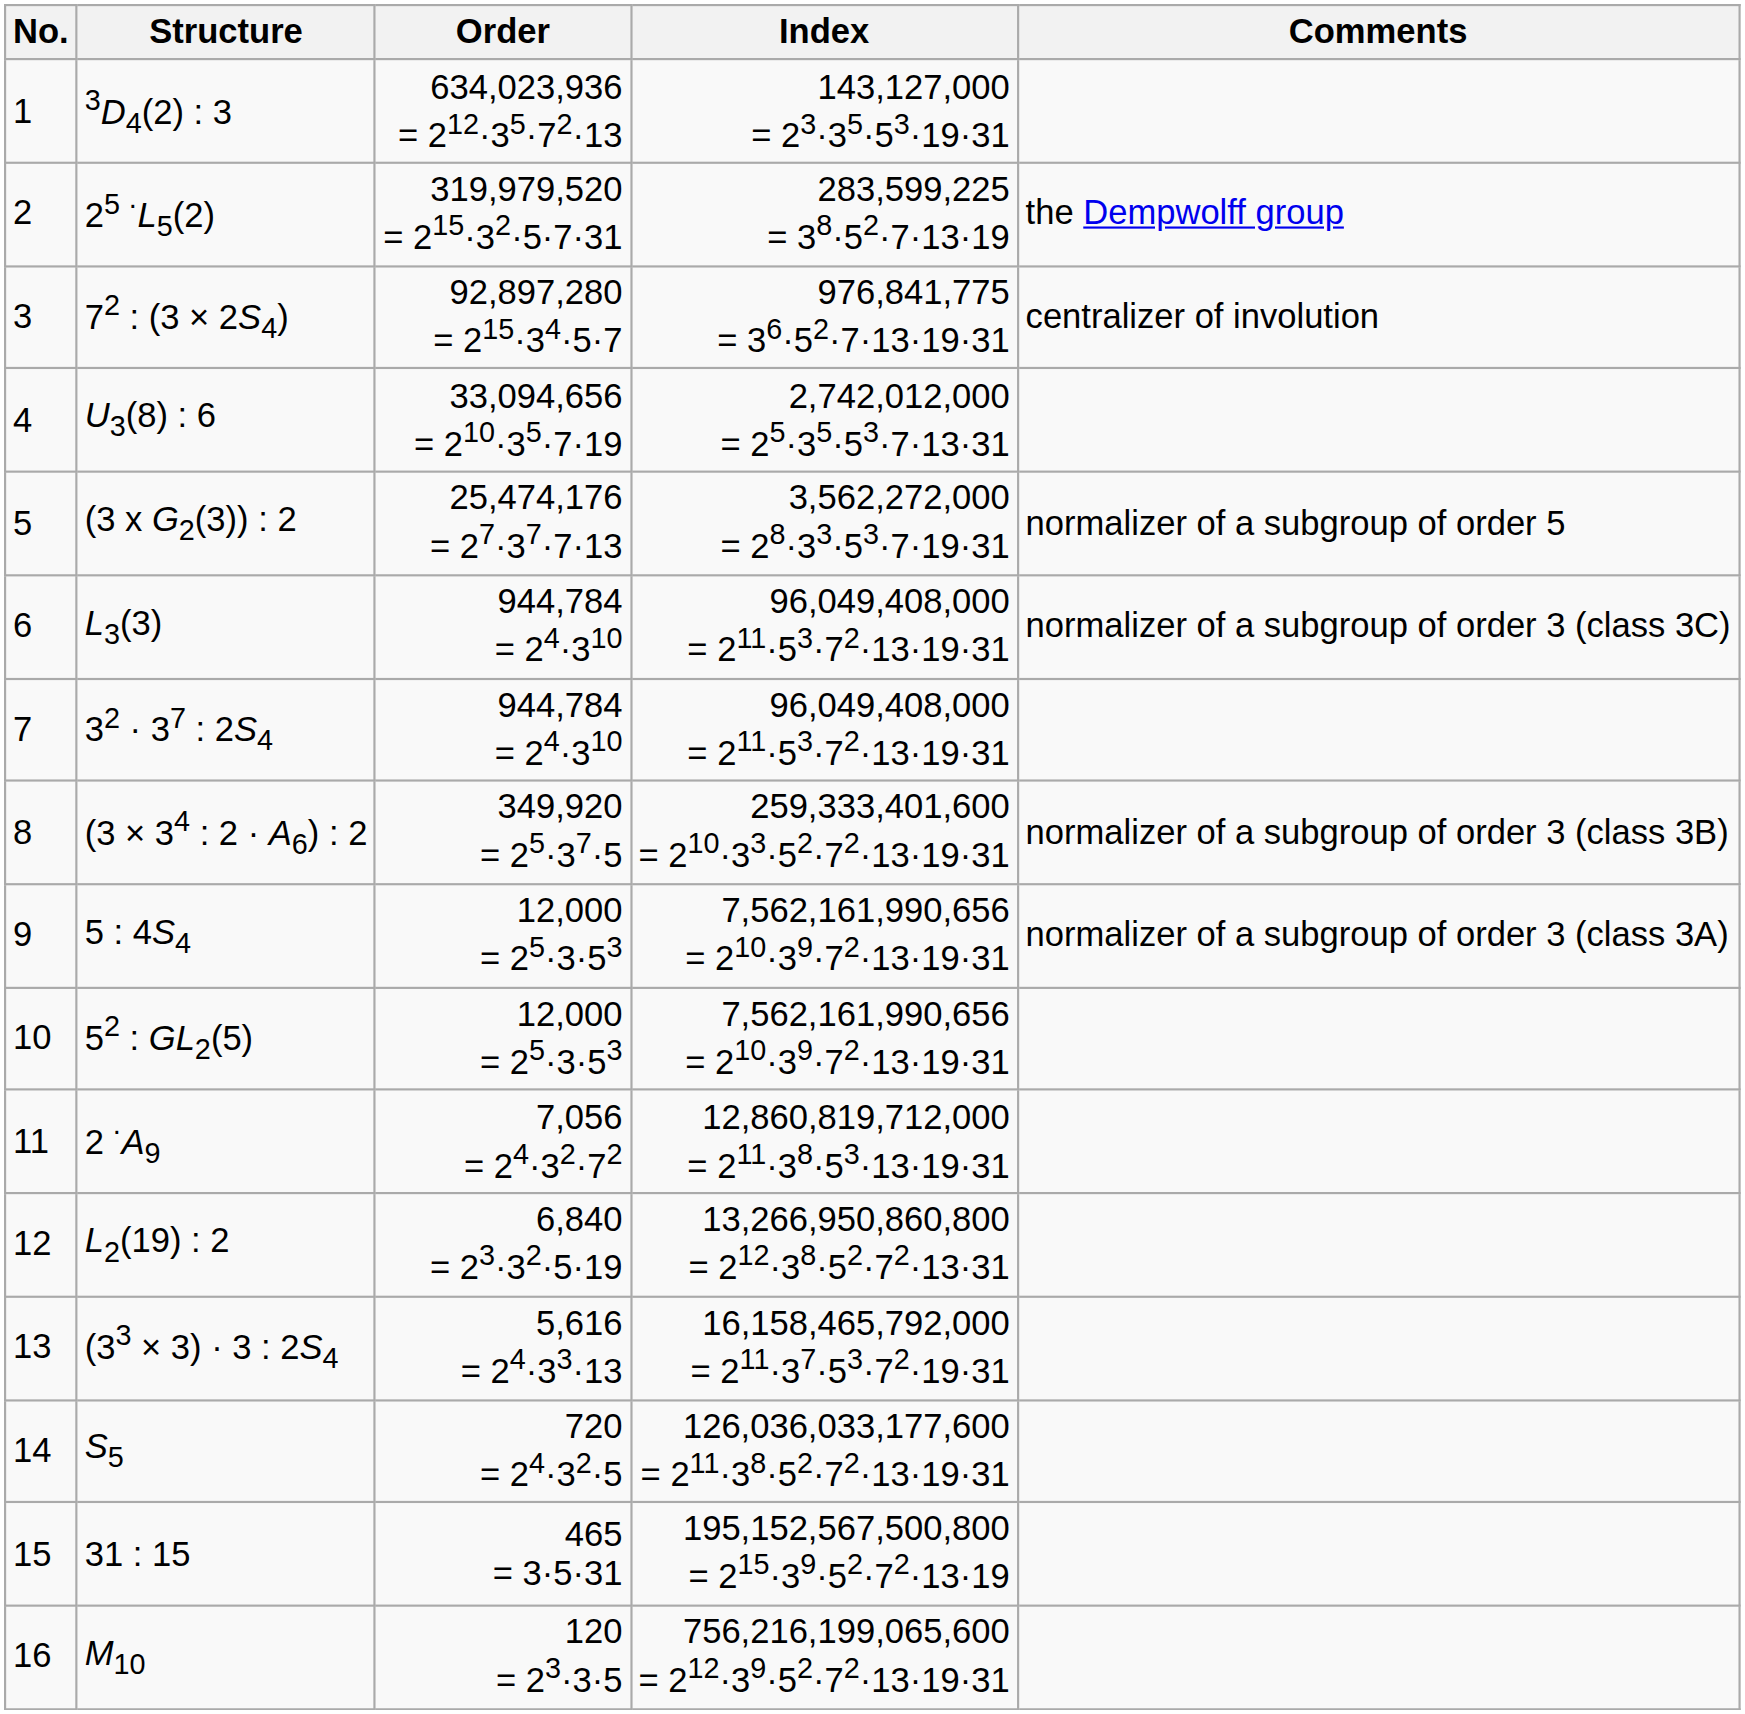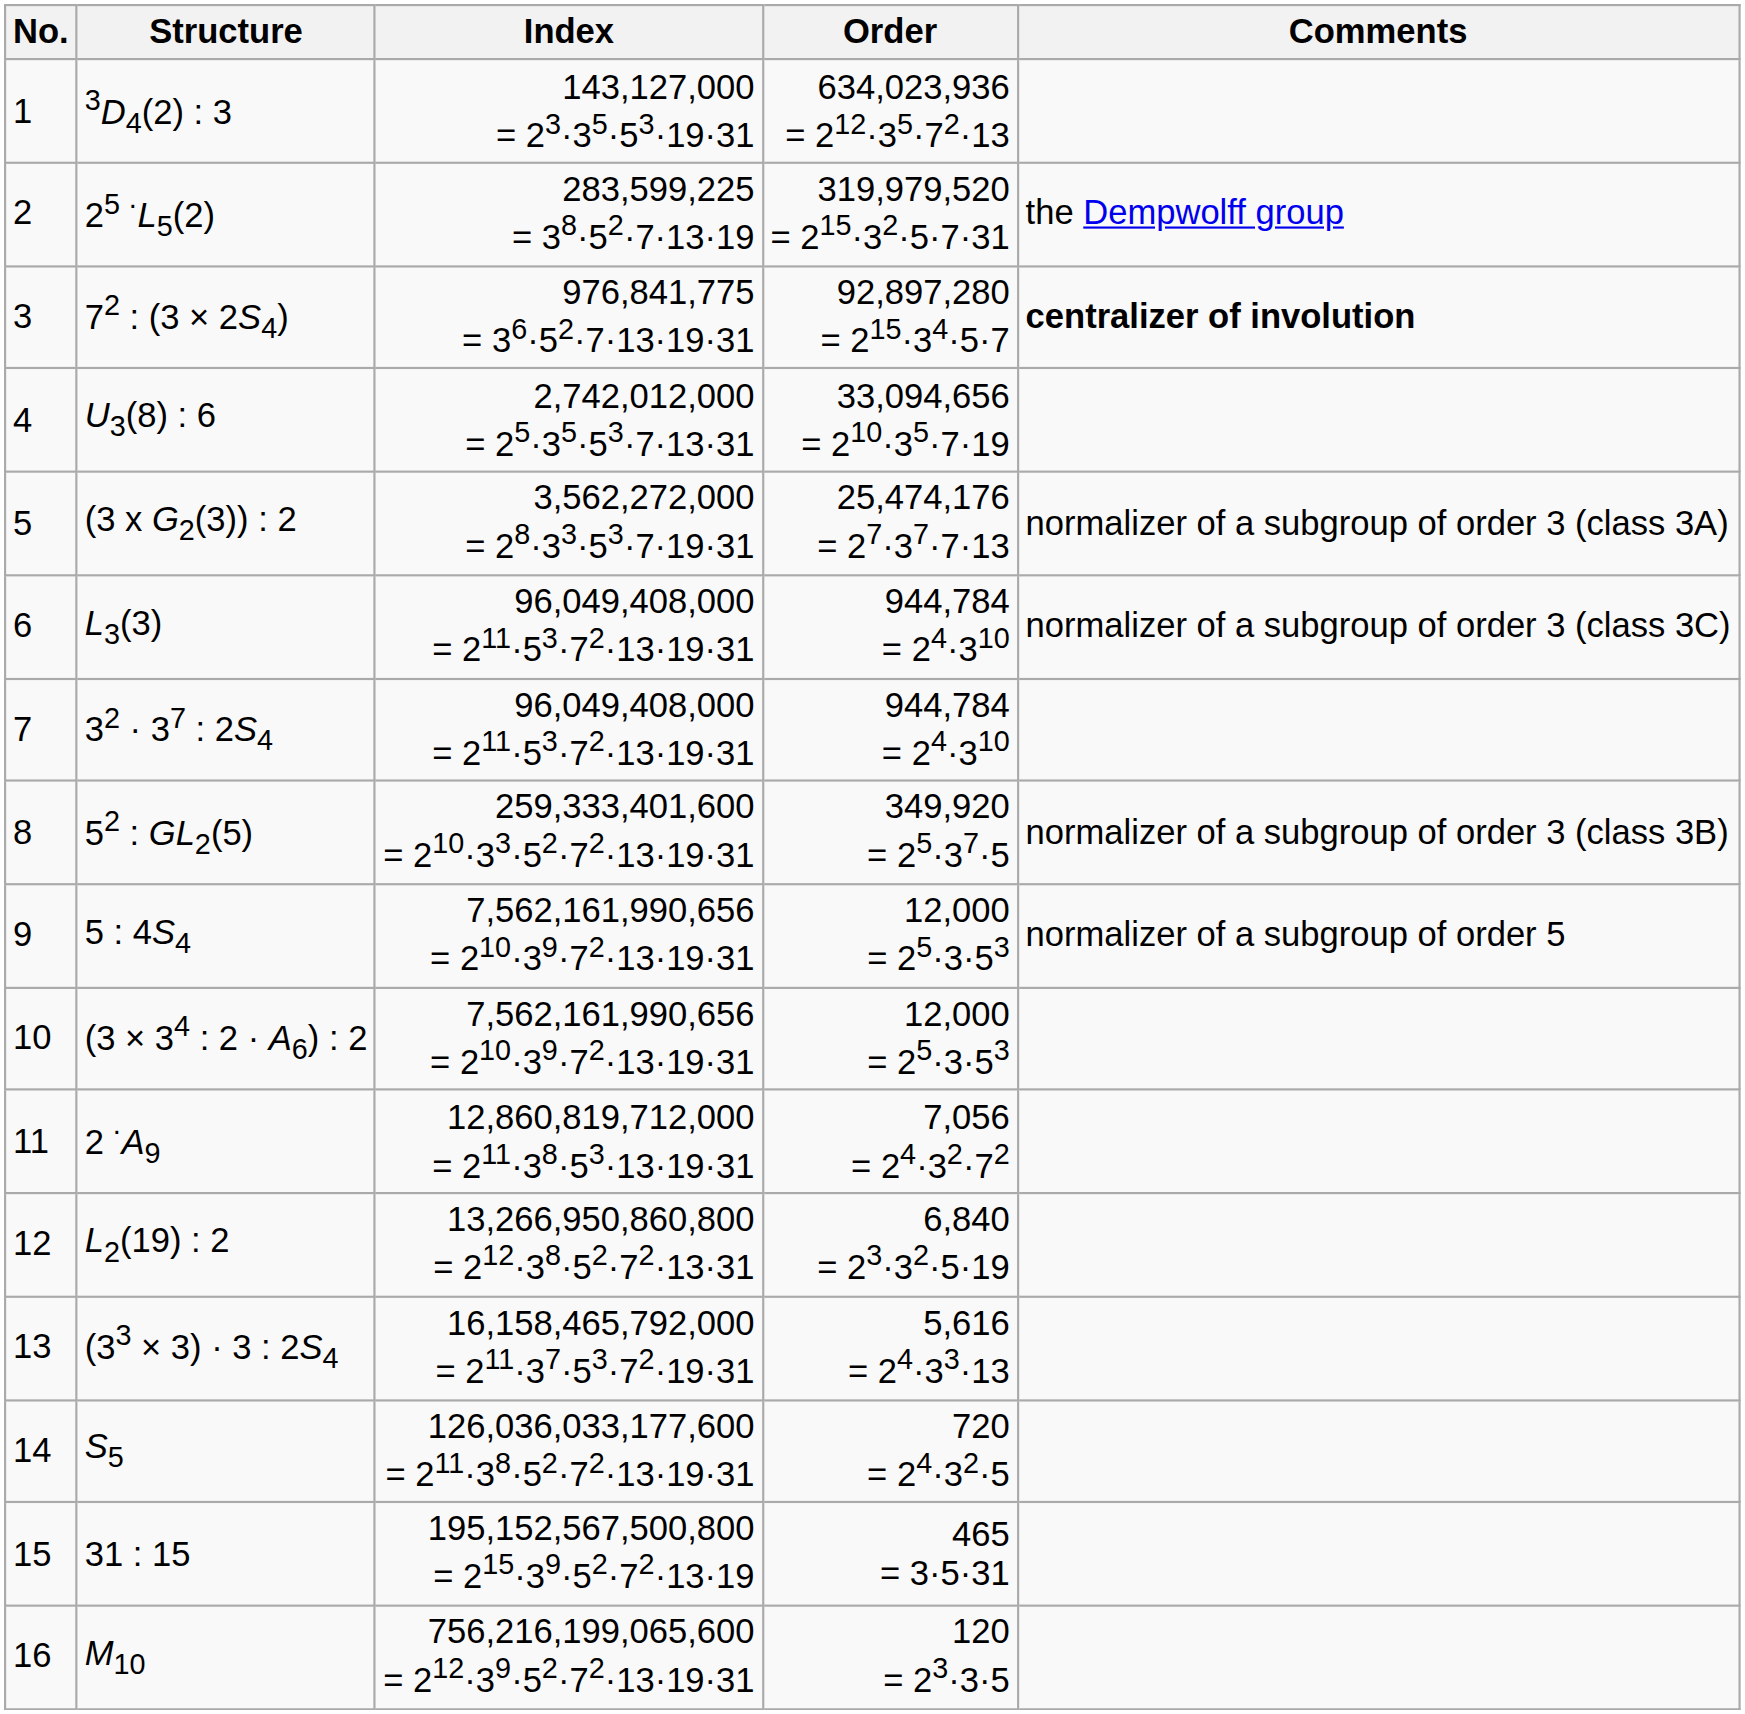 <table class="wikitable">
 <tr>
 <th>No.</th>
 <th>Structure</th>
+<th>Index</th>
 <th>Order</th>
-<th>Index</th>
 <th>Comments</th>
 </tr>
 <tr>
 <td>1</td>
 <td><sup>3</sup><em>D</em><sub>4</sub>(2) : 3</td>
+<td align=right>143,127,000<br>= 2<sup>3</sup>·3<sup>5</sup>·5<sup>3</sup>·19·31</td>
 <td style="text-align:right;">634,023,936 <br>= 2<sup>12</sup>·3<sup>5</sup>·7<sup>2</sup>·13</td>
-<td align=right>143,127,000<br>= 2<sup>3</sup>·3<sup>5</sup>·5<sup>3</sup>·19·31</td>
 <td></td>
 </tr>
 <tr>
 <td>2</td>
 <td>2<sup>5 ·</sup><em>L</em><sub>5</sub>(2)</td>
+<td align=right>283,599,225<br>= 3<sup>8</sup>·5<sup>2</sup>·7·13·19</td>
 <td style="text-align:right;">319,979,520 <br>= 2<sup>15</sup>·3<sup>2</sup>·5·7·31</td>
-<td align=right>283,599,225<br>= 3<sup>8</sup>·5<sup>2</sup>·7·13·19</td>
 <td>the <a href='#'>Dempwolff group</a></td>
 </tr>
 <tr>
 <td>3</td>
 <td>7<sup>2</sup> : (3 × 2<em>S</em><sub>4</sub>)</td>
+<td align=right>976,841,775<br>= 3<sup>6</sup>·5<sup>2</sup>·7·13·19·31</td>
 <td style="text-align:right;">92,897,280 <br>= 2<sup>15</sup>·3<sup>4</sup>·5·7</td>
-<td align=right>976,841,775<br>= 3<sup>6</sup>·5<sup>2</sup>·7·13·19·31</td>
-<td>centralizer of involution</td>
+<td><strong>centralizer of involution</strong></td>
 </tr>
 <tr>
 <td>4</td>
 <td><em>U</em><sub>3</sub>(8) : 6</td>
+<td align=right>2,742,012,000<br>= 2<sup>5</sup>·3<sup>5</sup>·5<sup>3</sup>·7·13·31</td>
 <td style="text-align:right;">33,094,656 <br>= 2<sup>10</sup>·3<sup>5</sup>·7·19</td>
-<td align=right>2,742,012,000<br>= 2<sup>5</sup>·3<sup>5</sup>·5<sup>3</sup>·7·13·31</td>
 <td></td>
 </tr>
 <tr>
 <td>5</td>
 <td>(3 x <em>G</em><sub>2</sub>(3)) : 2</td>
+<td align=right>3,562,272,000<br>= 2<sup>8</sup>·3<sup>3</sup>·5<sup>3</sup>·7·19·31</td>
 <td style="text-align:right;">25,474,176 <br>= 2<sup>7</sup>·3<sup>7</sup>·7·13</td>
-<td align=right>3,562,272,000<br>= 2<sup>8</sup>·3<sup>3</sup>·5<sup>3</sup>·7·19·31</td>
-<td>normalizer of a subgroup of order 5</td>
+<td>normalizer of a subgroup of order 3 (class 3A)</td>
 </tr>
 <tr>
 <td>6</td>
 <td><em>L</em><sub>3</sub>(3)</td>
+<td align=right>96,049,408,000<br>= 2<sup>11</sup>·5<sup>3</sup>·7<sup>2</sup>·13·19·31</td>
 <td style="text-align:right;">944,784 <br>= 2<sup>4</sup>·3<sup>10</sup></td>
-<td align=right>96,049,408,000<br>= 2<sup>11</sup>·5<sup>3</sup>·7<sup>2</sup>·13·19·31</td>
 <td>normalizer of a subgroup of order 3 (class 3C)</td>
 </tr>
 <tr>
 <td>7</td>
 <td>3<sup>2</sup> · 3<sup>7</sup> : 2<em>S</em><sub>4</sub></td>
+<td align=right>96,049,408,000<br>= 2<sup>11</sup>·5<sup>3</sup>·7<sup>2</sup>·13·19·31</td>
 <td style="text-align:right;">944,784 <br>= 2<sup>4</sup>·3<sup>10</sup></td>
-<td align=right>96,049,408,000<br>= 2<sup>11</sup>·5<sup>3</sup>·7<sup>2</sup>·13·19·31</td>
 <td></td>
 </tr>
 <tr>
 <td>8</td>
-<td>(3 × 3<sup>4</sup> : 2 · <em>A</em><sub>6</sub>) : 2</td>
+<td>5<sup>2</sup> : <em>GL</em><sub>2</sub>(5)</td>
+<td align=right>259,333,401,600<br>= 2<sup>10</sup>·3<sup>3</sup>·5<sup>2</sup>·7<sup>2</sup>·13·19·31</td>
 <td style="text-align:right;">349,920 <br>= 2<sup>5</sup>·3<sup>7</sup>·5</td>
-<td align=right>259,333,401,600<br>= 2<sup>10</sup>·3<sup>3</sup>·5<sup>2</sup>·7<sup>2</sup>·13·19·31</td>
 <td>normalizer of a subgroup of order 3 (class 3B)</td>
 </tr>
 <tr>
 <td>9</td>
 <td>5 : 4<em>S</em><sub>4</sub></td>
+<td align=right>7,562,161,990,656<br>= 2<sup>10</sup>·3<sup>9</sup>·7<sup>2</sup>·13·19·31</td>
 <td style="text-align:right;">12,000 <br>= 2<sup>5</sup>·3·5<sup>3</sup></td>
-<td align=right>7,562,161,990,656<br>= 2<sup>10</sup>·3<sup>9</sup>·7<sup>2</sup>·13·19·31</td>
-<td>normalizer of a subgroup of order 3 (class 3A)</td>
+<td>normalizer of a subgroup of order 5</td>
 </tr>
 <tr>
 <td>10</td>
-<td>5<sup>2</sup> : <em>GL</em><sub>2</sub>(5)</td>
+<td>(3 × 3<sup>4</sup> : 2 · <em>A</em><sub>6</sub>) : 2</td>
+<td align=right>7,562,161,990,656<br>= 2<sup>10</sup>·3<sup>9</sup>·7<sup>2</sup>·13·19·31</td>
 <td style="text-align:right;">12,000 <br>= 2<sup>5</sup>·3·5<sup>3</sup></td>
-<td align=right>7,562,161,990,656<br>= 2<sup>10</sup>·3<sup>9</sup>·7<sup>2</sup>·13·19·31</td>
 <td></td>
 </tr>
 <tr>
 <td>11</td>
 <td>2<sup> ·</sup><em>A</em><sub>9</sub></td>
+<td align=right>12,860,819,712,000<br>= 2<sup>11</sup>·3<sup>8</sup>·5<sup>3</sup>·13·19·31</td>
 <td style="text-align:right;">7,056 <br>= 2<sup>4</sup>·3<sup>2</sup>·7<sup>2</sup></td>
-<td align=right>12,860,819,712,000<br>= 2<sup>11</sup>·3<sup>8</sup>·5<sup>3</sup>·13·19·31</td>
 <td></td>
 </tr>
 <tr>
 <td>12</td>
 <td><em>L</em><sub>2</sub>(19) : 2</td>
+<td align=right>13,266,950,860,800<br>= 2<sup>12</sup>·3<sup>8</sup>·5<sup>2</sup>·7<sup>2</sup>·13·31</td>
 <td style="text-align:right;">6,840 <br>= 2<sup>3</sup>·3<sup>2</sup>·5·19</td>
-<td align=right>13,266,950,860,800<br>= 2<sup>12</sup>·3<sup>8</sup>·5<sup>2</sup>·7<sup>2</sup>·13·31</td>
 <td></td>
 </tr>
 <tr>
 <td>13</td>
 <td>(3<sup>3</sup> × 3) · 3 : 2<em>S</em><sub>4</sub></td>
+<td align=right>16,158,465,792,000<br>= 2<sup>11</sup>·3<sup>7</sup>·5<sup>3</sup>·7<sup>2</sup>·19·31</td>
 <td style="text-align:right;">5,616 <br>= 2<sup>4</sup>·3<sup>3</sup>·13</td>
-<td align=right>16,158,465,792,000<br>= 2<sup>11</sup>·3<sup>7</sup>·5<sup>3</sup>·7<sup>2</sup>·19·31</td>
 <td></td>
 </tr>
 <tr>
 <td>14</td>
 <td><em>S</em><sub>5</sub></td>
+<td align=right>126,036,033,177,600<br>= 2<sup>11</sup>·3<sup>8</sup>·5<sup>2</sup>·7<sup>2</sup>·13·19·31</td>
 <td style="text-align:right;">720 <br>= 2<sup>4</sup>·3<sup>2</sup>·5</td>
-<td align=right>126,036,033,177,600<br>= 2<sup>11</sup>·3<sup>8</sup>·5<sup>2</sup>·7<sup>2</sup>·13·19·31</td>
 <td></td>
 </tr>
 <tr>
 <td>15</td>
 <td>31 : 15</td>
+<td align=right>195,152,567,500,800<br>= 2<sup>15</sup>·3<sup>9</sup>·5<sup>2</sup>·7<sup>2</sup>·13·19</td>
 <td style="text-align:right;">465 <br>= 3·5·31</td>
-<td align=right>195,152,567,500,800<br>= 2<sup>15</sup>·3<sup>9</sup>·5<sup>2</sup>·7<sup>2</sup>·13·19</td>
 <td></td>
 </tr>
 <tr>
 <td>16</td>
 <td><em>M</em><sub>10</sub></td>
+<td align=right>756,216,199,065,600<br>= 2<sup>12</sup>·3<sup>9</sup>·5<sup>2</sup>·7<sup>2</sup>·13·19·31</td>
 <td style="text-align:right;">120 <br>= 2<sup>3</sup>·3·5</td>
-<td align=right>756,216,199,065,600<br>= 2<sup>12</sup>·3<sup>9</sup>·5<sup>2</sup>·7<sup>2</sup>·13·19·31</td>
 <td></td>
 </tr>
 </table>
